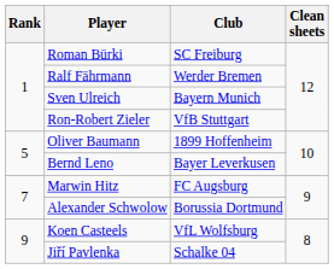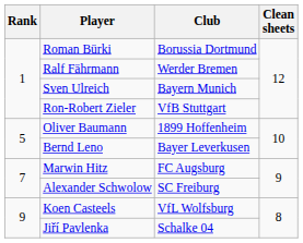 <table class="wikitable" style="text-align:center">
 <tr>
 <th>Rank</th>
 <th>Player</th>
 <th>Club</th>
 <th>Clean<br>sheets</th>
 </tr>
 <tr>
 <td rowspan=4>1</td>
 <td align="left"> <a href='#'>Roman Bürki</a></td>
-<td align="left"><a href='#'>SC Freiburg</a></td>
+<td align="left"><a href='#'>Borussia Dortmund</a></td>
 <td rowspan=4>12</td>
 </tr>
 <tr>
 <td align="left"> <a href='#'>Ralf Fährmann</a></td>
 <td align="left"><a href='#'>Werder Bremen</a></td>
 </tr>
 <tr>
 <td align="left"> <a href='#'>Sven Ulreich</a></td>
 <td align="left"><a href='#'>Bayern Munich</a></td>
 </tr>
 <tr>
 <td align="left"> <a href='#'>Ron-Robert Zieler</a></td>
 <td align="left"><a href='#'>VfB Stuttgart</a></td>
 </tr>
 <tr>
 <td rowspan=2>5</td>
 <td align="left"> <a href='#'>Oliver Baumann</a></td>
 <td align="left"><a href='#'>1899 Hoffenheim</a></td>
 <td rowspan=2>10</td>
 </tr>
 <tr>
 <td align="left"> <a href='#'>Bernd Leno</a></td>
 <td align="left"><a href='#'>Bayer Leverkusen</a></td>
 </tr>
 <tr>
 <td rowspan=2>7</td>
 <td align="left"> <a href='#'>Marwin Hitz</a></td>
 <td align="left"><a href='#'>FC Augsburg</a></td>
 <td rowspan=2>9</td>
 </tr>
 <tr>
 <td align="left"> <a href='#'>Alexander Schwolow</a></td>
-<td align="left"><a href='#'>Borussia Dortmund</a></td>
+<td align="left"><a href='#'>SC Freiburg</a></td>
 </tr>
 <tr>
 <td rowspan=2>9</td>
 <td align="left"> <a href='#'>Koen Casteels</a></td>
 <td align="left"><a href='#'>VfL Wolfsburg</a></td>
 <td rowspan=2>8</td>
 </tr>
 <tr>
 <td align="left"> <a href='#'>Jiří Pavlenka</a></td>
 <td align="left"><a href='#'>Schalke 04</a></td>
 </tr>
 </table>
